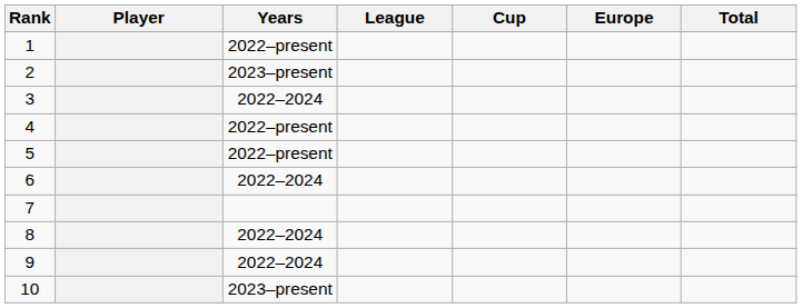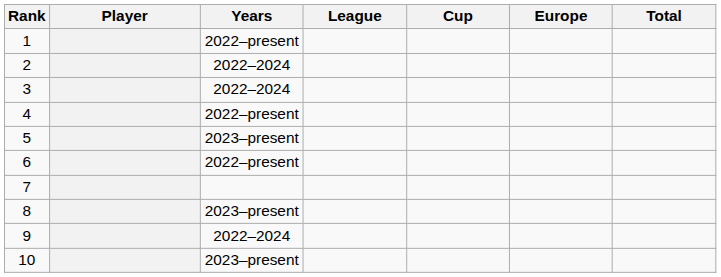 <table class="wikitable plainrowheaders sortable" style="text-align: center;">
 <tr>
 <th scope=col>Rank</th>
 <th scope=col width="150px">Player</th>
 <th scope=col width="100px">Years</th>
 <th scope=col width="100px">League</th>
 <th scope=col width="100px">Cup</th>
 <th scope=col width="100px">Europe</th>
 <th scope=col width="100px">Total</th>
 </tr>
 <tr>
 <td>1</td>
 <th scope=row style="text-align:left;"> <strong></strong></th>
 <td>2022–present</td>
 <td></td>
 <td></td>
 <td></td>
 <td></td>
 </tr>
 <tr>
 <td>2</td>
 <th scope=row style="text-align:left;"> </th>
-<td>2023–present</td>
+<td>2022–2024</td>
 <td></td>
 <td></td>
 <td></td>
 <td></td>
 </tr>
 <tr>
 <td>3</td>
 <th scope=row style="text-align:left;"> </th>
 <td>2022–2024</td>
 <td></td>
 <td></td>
 <td></td>
 <td></td>
 </tr>
 <tr>
 <td>4</td>
 <th scope=row style="text-align:left;"> <strong></strong></th>
 <td>2022–present</td>
 <td></td>
 <td></td>
 <td></td>
 <td></td>
 </tr>
 <tr>
 <td>5</td>
 <th scope=row style="text-align:left;"> <strong></strong></th>
-<td>2022–present</td>
+<td>2023–present</td>
 <td></td>
 <td></td>
 <td></td>
 <td></td>
 </tr>
 <tr>
 <td>6</td>
 <th scope=row style="text-align:left;"> <strong></strong></th>
-<td>2022–2024</td>
+<td>2022–present</td>
 <td></td>
 <td></td>
 <td></td>
 <td></td>
 </tr>
 <tr>
 <td>7</td>
 <th scope=row style="text-align:left;"> </th>
 <td></td>
 <td></td>
 <td></td>
 <td></td>
 <td></td>
 </tr>
 <tr>
 <td>8</td>
 <th scope=row style="text-align:left;"> <strong></strong></th>
-<td>2022–2024</td>
+<td>2023–present</td>
 <td></td>
 <td></td>
 <td></td>
 <td></td>
 </tr>
 <tr>
 <td>9</td>
 <th scope=row style="text-align:left;"> <strong></strong></th>
 <td>2022–2024</td>
 <td></td>
 <td></td>
 <td></td>
 <td></td>
 </tr>
 <tr>
 <td>10</td>
 <th scope=row style="text-align:left;"> <strong></strong></th>
 <td>2023–present</td>
 <td></td>
 <td></td>
 <td></td>
 <td></td>
 </tr>
 </table>
